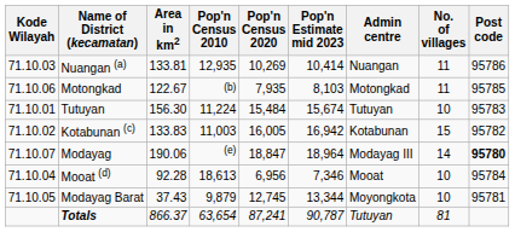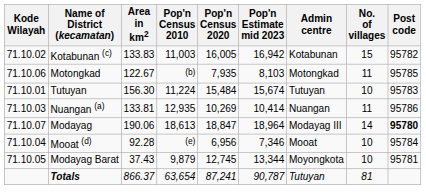 <table class="sortable wikitable">
 <tr>
 <th>Kode <br>Wilayah</th>
 <th>Name of<br>District<br>(<em>kecamatan</em>)</th>
 <th>Area <br>in<br>km<sup>2</sup></th>
 <th>Pop'n<br>Census<br>2010</th>
 <th>Pop'n<br>Census<br>2020</th>
 <th>Pop'n<br>Estimate<br>mid 2023</th>
 <th>Admin<br>centre</th>
 <th>No.<br>of<br>villages</th>
 <th>Post<br>code</th>
 </tr>
 <tr>
-<td>71.10.03</td>
-<td>Nuangan <sup>(a)</sup></td>
-<td align="right">133.81</td>
-<td align="right">12,935</td>
-<td align="right">10,269</td>
-<td align="right">10,414</td>
-<td>Nuangan</td>
-<td align="center">11</td>
-<td>95786</td>
+<td>71.10.02</td>
+<td>Kotabunan <sup>(c)</sup></td>
+<td align="right">133.83</td>
+<td align="right">11,003</td>
+<td align="right">16,005</td>
+<td align="right">16,942</td>
+<td>Kotabunan</td>
+<td align="center">15</td>
+<td>95782</td>
 </tr>
 <tr>
 <td>71.10.06</td>
 <td>Motongkad</td>
 <td align="right">122.67</td>
 <td align="right"><sup>(b)</sup></td>
 <td align="right">7,935</td>
 <td align="right">8,103</td>
 <td>Motongkad</td>
 <td align="center">11</td>
 <td>95785</td>
 </tr>
 <tr>
 <td>71.10.01</td>
 <td>Tutuyan</td>
 <td align="right">156.30</td>
 <td align="right">11,224</td>
 <td align="right">15,484</td>
 <td align="right">15,674</td>
 <td>Tutuyan</td>
 <td align="center">10</td>
 <td>95783</td>
 </tr>
 <tr>
-<td>71.10.02</td>
-<td>Kotabunan <sup>(c)</sup></td>
-<td align="right">133.83</td>
-<td align="right">11,003</td>
-<td align="right">16,005</td>
-<td align="right">16,942</td>
-<td>Kotabunan</td>
-<td align="center">15</td>
-<td>95782</td>
+<td>71.10.03</td>
+<td>Nuangan <sup>(a)</sup></td>
+<td align="right">133.81</td>
+<td align="right">12,935</td>
+<td align="right">10,269</td>
+<td align="right">10,414</td>
+<td>Nuangan</td>
+<td align="center">11</td>
+<td>95786</td>
 </tr>
 <tr>
 <td>71.10.07</td>
 <td>Modayag</td>
 <td align="right">190.06</td>
-<td align="right"><sup>(e)</sup></td>
+<td align="right">18,613</td>
 <td align="right">18,847</td>
 <td align="right">18,964</td>
 <td>Modayag III</td>
 <td align="center">14</td>
 <td><strong>95780</strong></td>
 </tr>
 <tr>
 <td>71.10.04</td>
 <td>Mooat <sup>(d)</sup></td>
 <td align="right">92.28</td>
-<td align="right">18,613</td>
+<td align="right"><sup>(e)</sup></td>
 <td align="right">6,956</td>
 <td align="right">7,346</td>
 <td>Mooat</td>
 <td align="center">10</td>
 <td>95784</td>
 </tr>
 <tr>
 <td>71.10.05</td>
 <td>Modayag Barat</td>
 <td align="right">37.43</td>
 <td align="right">9,879</td>
 <td align="right">12,745</td>
 <td align="right">13,344</td>
 <td>Moyongkota</td>
 <td align="center">10</td>
 <td>95781</td>
 </tr>
 <tr>
 <td></td>
 <td><strong><em>Totals</em></strong></td>
 <td align="right"><em>866.37</em></td>
 <td align="right"><em>63,654</em></td>
 <td align="right"><em>87,241</em></td>
 <td align="right"><em>90,787</em></td>
 <td><em>Tutuyan</em></td>
 <td align="center"><em>81</em></td>
 </tr>
 </table>
